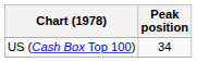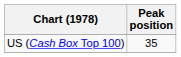 <table class="wikitable sortable">
 <tr>
 <th>Chart (1978)</th>
 <th>Peak<br>position</th>
 </tr>
 <tr>
 </tr>
 <tr>
 </tr>
 <tr>
 </tr>
 <tr>
 </tr>
 <tr>
 <td>US (<a href='#'><em>Cash Box</em> Top 100</a>)</td>
-<td align="center">34</td>
+<td align="center">35</td>
 </tr>
 <tr>
 </tr>
 </table>
